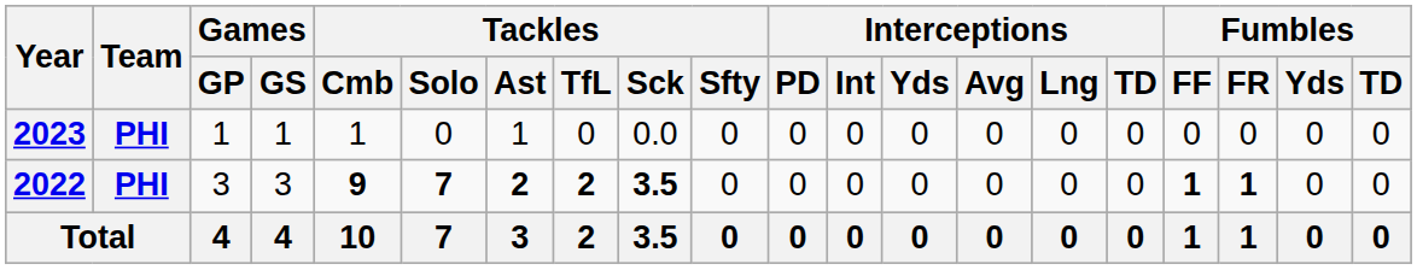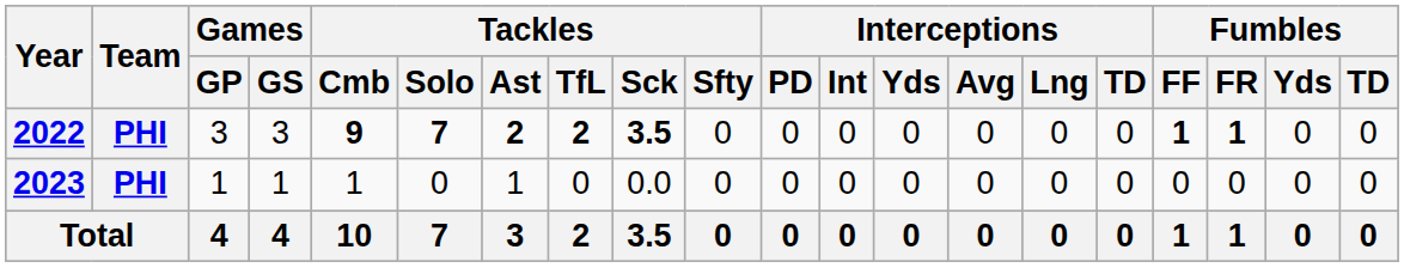 <table class=wikitable style="text-align:center;">
 <tr>
 <th rowspan="2">Year</th>
 <th rowspan="2">Team</th>
 <th colspan="2">Games</th>
 <th colspan="6">Tackles</th>
 <th colspan="6">Interceptions</th>
 <th colspan="4">Fumbles</th>
 </tr>
 <tr>
 <th>GP</th>
 <th>GS</th>
 <th>Cmb</th>
 <th>Solo</th>
 <th>Ast</th>
 <th>TfL</th>
 <th>Sck</th>
 <th>Sfty</th>
 <th>PD</th>
 <th>Int</th>
 <th>Yds</th>
 <th>Avg</th>
 <th>Lng</th>
 <th>TD</th>
 <th>FF</th>
 <th>FR</th>
 <th>Yds</th>
 <th>TD</th>
 </tr>
 <tr>
+<th><a href='#'>2022</a></th>
+<th><a href='#'>PHI</a></th>
+<td>3</td>
+<td>3</td>
+<td><strong>9</strong></td>
+<td><strong>7</strong></td>
+<td><strong>2</strong></td>
+<td><strong>2</strong></td>
+<td><strong>3.5</strong></td>
+<td>0</td>
+<td>0</td>
+<td>0</td>
+<td>0</td>
+<td>0</td>
+<td>0</td>
+<td>0</td>
+<td><strong>1</strong></td>
+<td><strong>1</strong></td>
+<td>0</td>
+<td>0</td>
+</tr>
+<tr>
 <th><a href='#'>2023</a></th>
 <th><a href='#'>PHI</a></th>
 <td>1</td>
 <td>1</td>
 <td>1</td>
 <td>0</td>
 <td>1</td>
 <td>0</td>
 <td>0.0</td>
 <td>0</td>
 <td>0</td>
 <td>0</td>
 <td>0</td>
 <td>0</td>
 <td>0</td>
 <td>0</td>
 <td>0</td>
 <td>0</td>
-<td>0</td>
-<td>0</td>
-</tr>
-<tr>
-<th><a href='#'>2022</a></th>
-<th><a href='#'>PHI</a></th>
-<td>3</td>
-<td>3</td>
-<td><strong>9</strong></td>
-<td><strong>7</strong></td>
-<td><strong>2</strong></td>
-<td><strong>2</strong></td>
-<td><strong>3.5</strong></td>
-<td>0</td>
-<td>0</td>
-<td>0</td>
-<td>0</td>
-<td>0</td>
-<td>0</td>
-<td>0</td>
-<td><strong>1</strong></td>
-<td><strong>1</strong></td>
 <td>0</td>
 <td>0</td>
 </tr>
 <tr>
 <th colspan="2">Total</th>
 <th>4</th>
 <th>4</th>
 <th>10</th>
 <th>7</th>
 <th>3</th>
 <th>2</th>
 <th>3.5</th>
 <th>0</th>
 <th>0</th>
 <th>0</th>
 <th>0</th>
 <th>0</th>
 <th>0</th>
 <th>0</th>
 <th>1</th>
 <th>1</th>
 <th>0</th>
 <th>0</th>
 </tr>
 </table>
